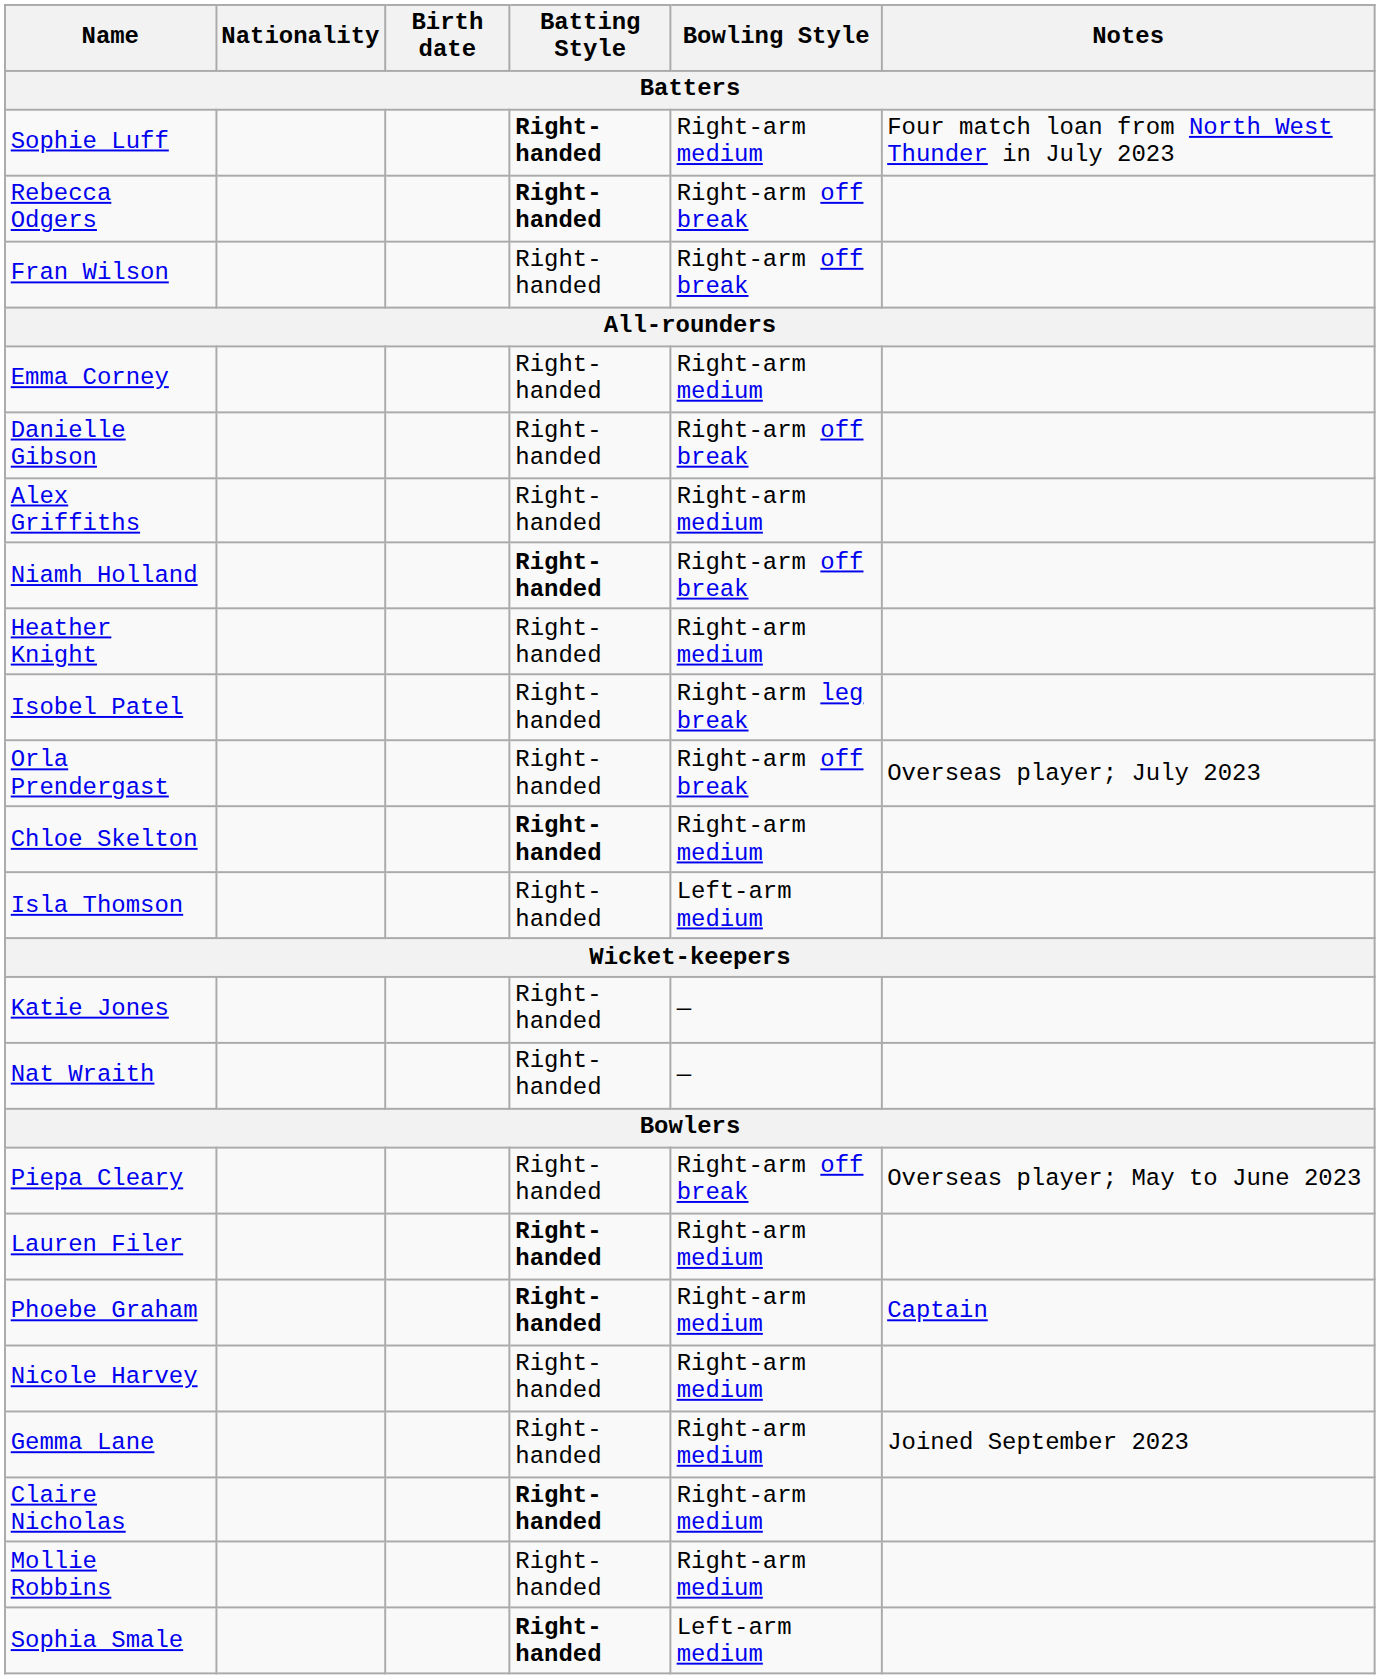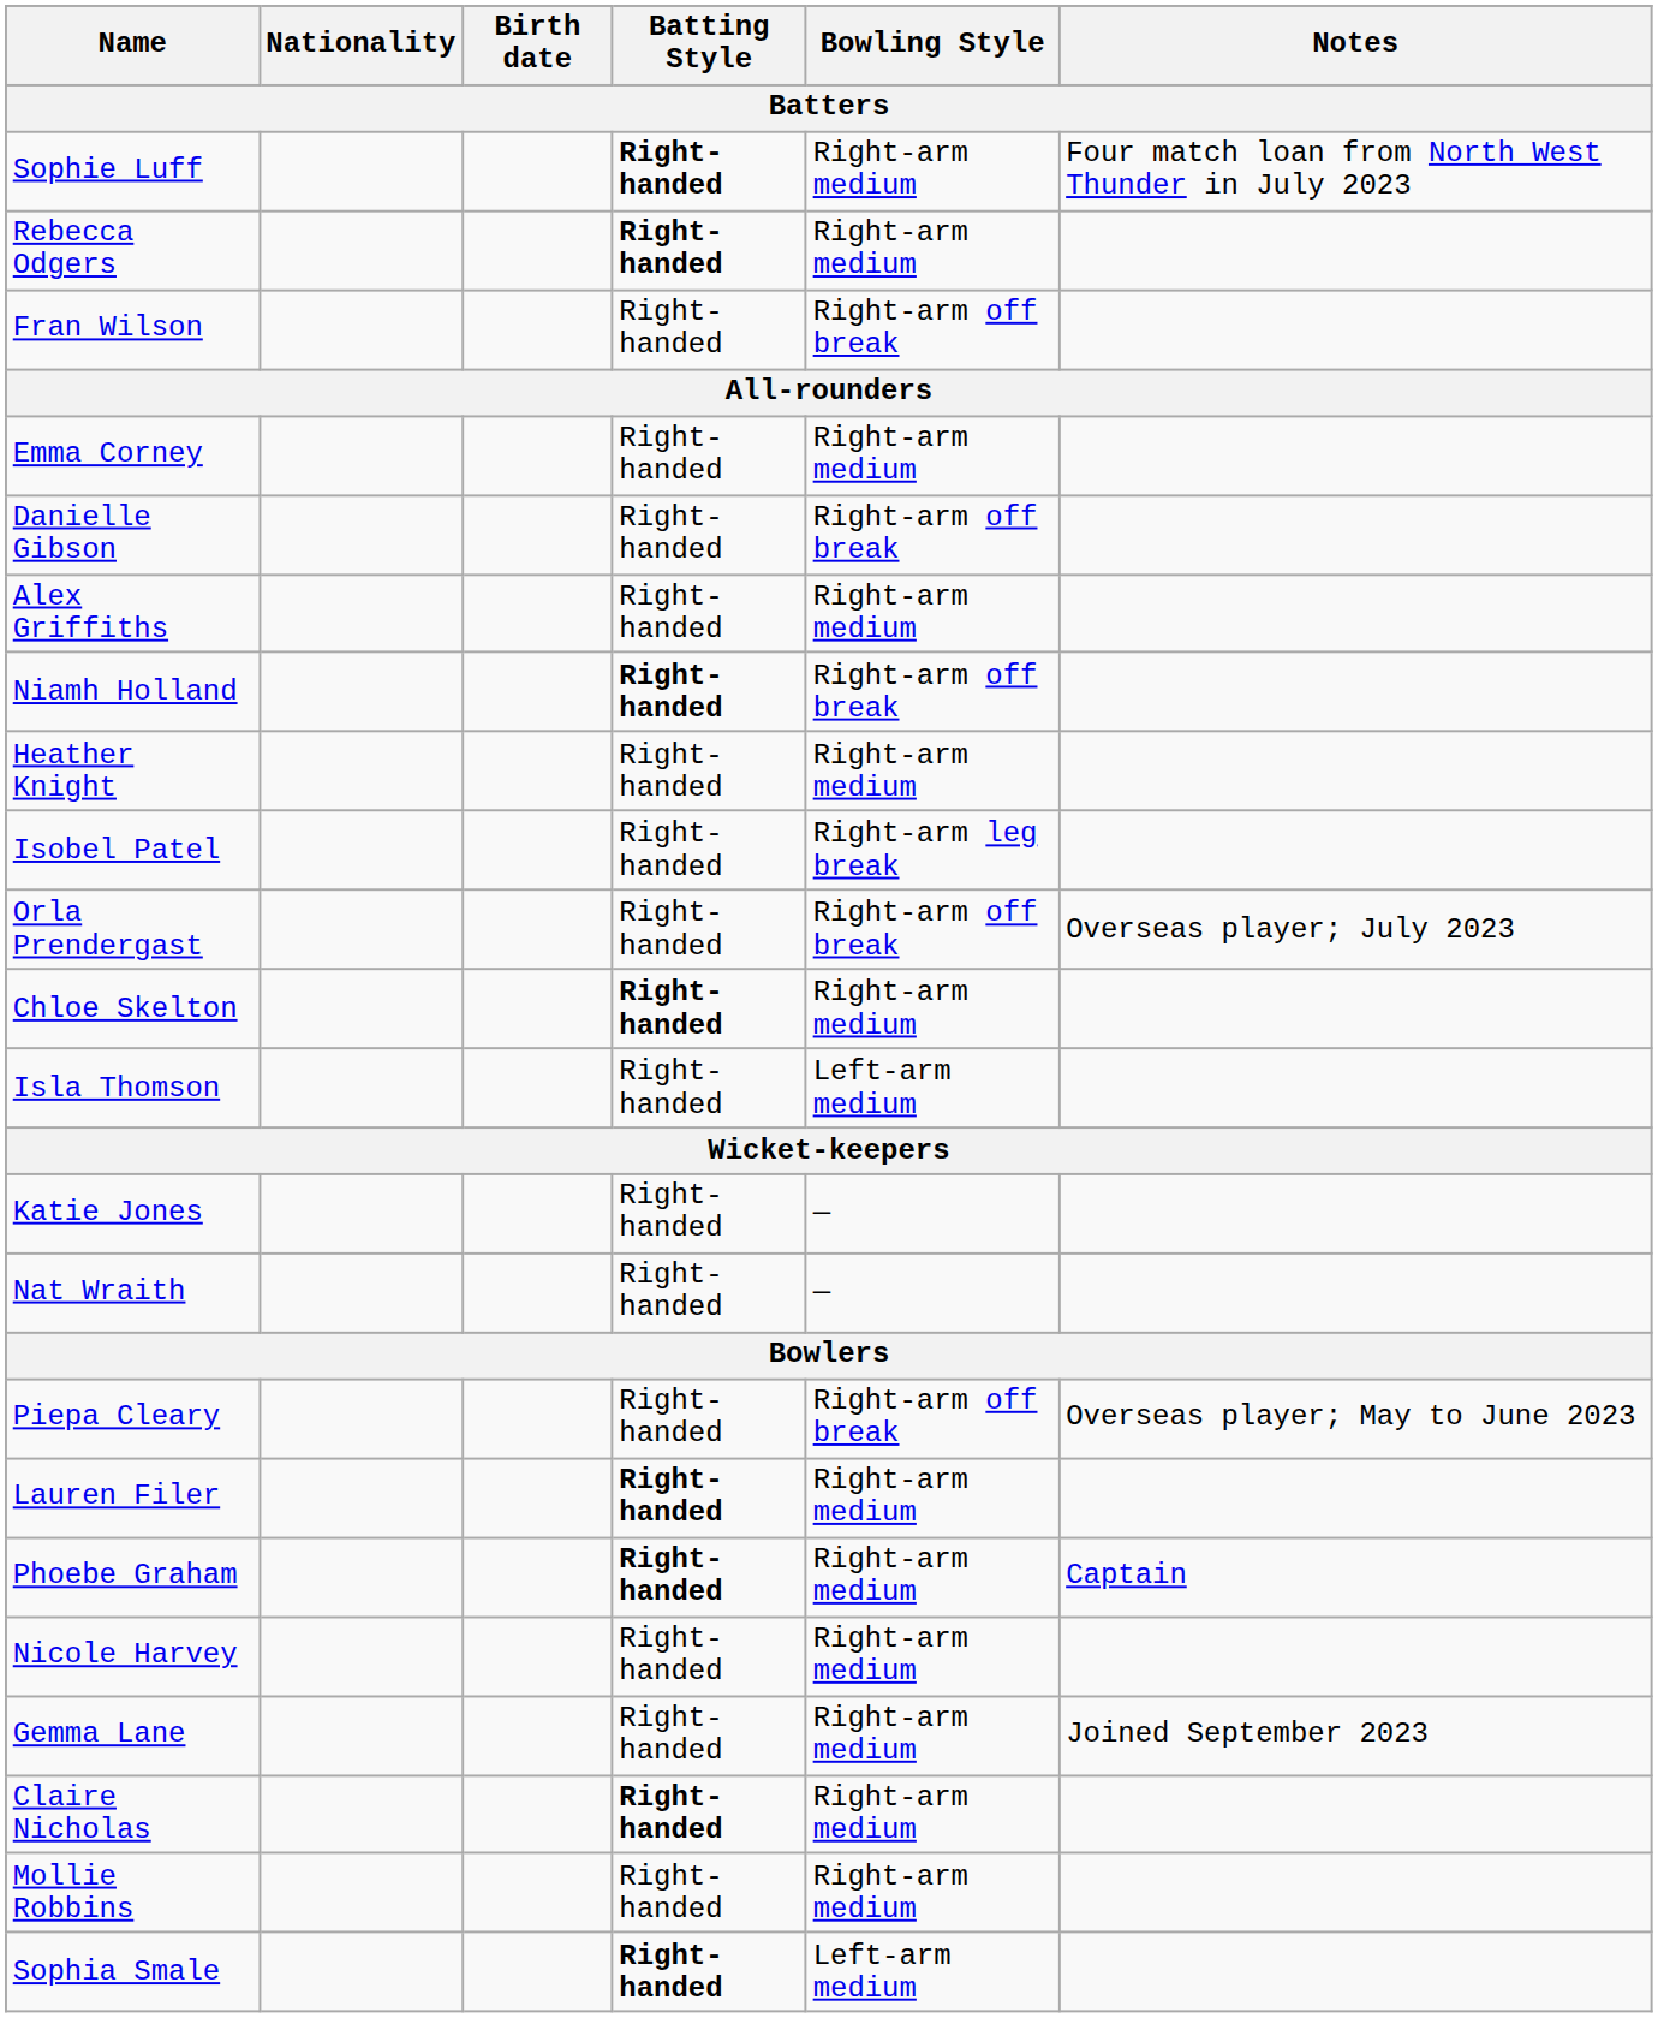 <table class="wikitable"  style="font-size:95%; width:80%;">
 <tr>
 <th>Name</th>
 <th>Nationality</th>
 <th>Birth date</th>
 <th>Batting Style</th>
 <th>Bowling Style</th>
 <th>Notes</th>
 </tr>
 <tr>
 <th colspan="7">Batters</th>
 </tr>
 <tr>
 <td><a href='#'>Sophie Luff</a></td>
 <td></td>
 <td></td>
 <td><strong>Right-handed</strong></td>
 <td>Right-arm <a href='#'>medium</a></td>
 <td>Four match loan from <a href='#'>North West Thunder</a> in July 2023</td>
 </tr>
 <tr>
 <td><a href='#'>Rebecca Odgers</a></td>
 <td></td>
 <td></td>
 <td><strong>Right-handed</strong></td>
-<td>Right-arm <a href='#'>off break</a></td>
+<td>Right-arm <a href='#'>medium</a></td>
 <td></td>
 </tr>
 <tr>
 <td><a href='#'>Fran Wilson</a></td>
 <td></td>
 <td></td>
 <td>Right-handed</td>
 <td>Right-arm <a href='#'>off break</a></td>
 <td></td>
 </tr>
 <tr>
 <th colspan="7">All-rounders</th>
 </tr>
 <tr>
 <td><a href='#'>Emma Corney</a></td>
 <td></td>
 <td></td>
 <td>Right-handed</td>
 <td>Right-arm <a href='#'>medium</a></td>
 <td></td>
 </tr>
 <tr>
 <td><a href='#'>Danielle Gibson</a></td>
 <td></td>
 <td></td>
 <td>Right-handed</td>
 <td>Right-arm <a href='#'>off break</a></td>
 <td></td>
 </tr>
 <tr>
 <td><a href='#'>Alex Griffiths</a></td>
 <td></td>
 <td></td>
 <td>Right-handed</td>
 <td>Right-arm <a href='#'>medium</a></td>
 <td></td>
 </tr>
 <tr>
 <td><a href='#'>Niamh Holland</a></td>
 <td></td>
 <td></td>
 <td><strong>Right-handed</strong></td>
 <td>Right-arm <a href='#'>off break</a></td>
 <td></td>
 </tr>
 <tr>
 <td><a href='#'>Heather Knight</a></td>
 <td></td>
 <td></td>
 <td>Right-handed</td>
 <td>Right-arm <a href='#'>medium</a></td>
 <td></td>
 </tr>
 <tr>
 <td><a href='#'>Isobel Patel</a></td>
 <td></td>
 <td></td>
 <td>Right-handed</td>
 <td>Right-arm <a href='#'>leg break</a></td>
 <td></td>
 </tr>
 <tr>
 <td><a href='#'>Orla Prendergast</a></td>
 <td></td>
 <td></td>
 <td>Right-handed</td>
 <td>Right-arm <a href='#'>off break</a></td>
 <td>Overseas player; July 2023</td>
 </tr>
 <tr>
 <td><a href='#'>Chloe Skelton</a></td>
 <td></td>
 <td></td>
 <td><strong>Right-handed</strong></td>
 <td>Right-arm <a href='#'>medium</a></td>
 <td></td>
 </tr>
 <tr>
 <td><a href='#'>Isla Thomson</a></td>
 <td></td>
 <td></td>
 <td>Right-handed</td>
 <td>Left-arm <a href='#'>medium</a></td>
 <td></td>
 </tr>
 <tr>
 <th colspan="7">Wicket-keepers</th>
 </tr>
 <tr>
 <td><a href='#'>Katie Jones</a></td>
 <td></td>
 <td></td>
 <td>Right-handed</td>
 <td>—</td>
 <td></td>
 </tr>
 <tr>
 <td><a href='#'>Nat Wraith</a></td>
 <td></td>
 <td></td>
 <td>Right-handed</td>
 <td>—</td>
 <td></td>
 </tr>
 <tr>
 <th colspan="7">Bowlers</th>
 </tr>
 <tr>
 <td><a href='#'>Piepa Cleary</a></td>
 <td></td>
 <td></td>
 <td>Right-handed</td>
 <td>Right-arm <a href='#'>off break</a></td>
 <td>Overseas player; May to June 2023</td>
 </tr>
 <tr>
 <td><a href='#'>Lauren Filer</a></td>
 <td></td>
 <td></td>
 <td><strong>Right-handed</strong></td>
 <td>Right-arm <a href='#'>medium</a></td>
 <td></td>
 </tr>
 <tr>
 <td><a href='#'>Phoebe Graham</a></td>
 <td></td>
 <td></td>
 <td><strong>Right-handed</strong></td>
 <td>Right-arm <a href='#'>medium</a></td>
 <td><a href='#'>Captain</a></td>
 </tr>
 <tr>
 <td><a href='#'>Nicole Harvey</a></td>
 <td></td>
 <td></td>
 <td>Right-handed</td>
 <td>Right-arm <a href='#'>medium</a></td>
 <td></td>
 </tr>
 <tr>
 <td><a href='#'>Gemma Lane</a></td>
 <td></td>
 <td></td>
 <td>Right-handed</td>
 <td>Right-arm <a href='#'>medium</a></td>
 <td>Joined September 2023</td>
 </tr>
 <tr>
 <td><a href='#'>Claire Nicholas</a></td>
 <td></td>
 <td></td>
 <td><strong>Right-handed</strong></td>
 <td>Right-arm <a href='#'>medium</a></td>
 <td></td>
 </tr>
 <tr>
 <td><a href='#'>Mollie Robbins</a></td>
 <td></td>
 <td></td>
 <td>Right-handed</td>
 <td>Right-arm <a href='#'>medium</a></td>
 <td></td>
 </tr>
 <tr>
 <td><a href='#'>Sophia Smale</a></td>
 <td></td>
 <td></td>
 <td><strong>Right-handed</strong></td>
 <td>Left-arm <a href='#'>medium</a></td>
 <td></td>
 </tr>
 </table>
